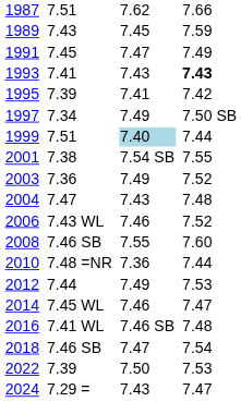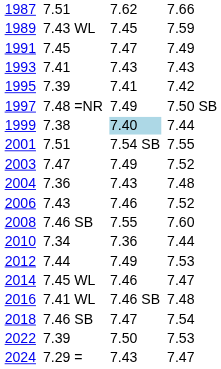 <table>
 <tr valign="top">
 <td><a href='#'>1987</a><br></td>
 <td></td>
 <td>7.51 </td>
 <td></td>
 <td>7.62</td>
 <td></td>
 <td>7.66</td>
 </tr>
 <tr valign="top">
 <td><a href='#'>1989</a><br></td>
 <td></td>
-<td>7.43 </td>
+<td>7.43 WL</td>
 <td></td>
 <td>7.45</td>
 <td></td>
 <td>7.59</td>
 </tr>
 <tr valign="top">
 <td><a href='#'>1991</a><br></td>
 <td></td>
 <td>7.45</td>
 <td></td>
 <td>7.47</td>
 <td></td>
 <td>7.49</td>
 </tr>
 <tr valign="top">
 <td><a href='#'>1993</a><br></td>
 <td></td>
 <td>7.41 </td>
 <td></td>
 <td>7.43</td>
 <td></td>
-<td><strong>7.43 </strong></td>
+<td>7.43 </td>
 </tr>
 <tr valign="top">
 <td><a href='#'>1995</a><br></td>
 <td></td>
 <td>7.39 </td>
 <td></td>
 <td>7.41 </td>
 <td></td>
 <td>7.42 </td>
 </tr>
 <tr valign="top">
 <td><a href='#'>1997</a><br></td>
 <td></td>
-<td>7.34 </td>
+<td>7.48 =NR</td>
 <td></td>
 <td>7.49</td>
 <td></td>
 <td>7.50 SB</td>
 </tr>
 <tr valign="top">
 <td><a href='#'>1999</a><br></td>
 <td></td>
-<td>7.51</td>
+<td>7.38  </td>
 <td></td>
 <td style="background: lightblue;">7.40</td>
 <td></td>
 <td>7.44</td>
 </tr>
 <tr valign="top">
 <td><a href='#'>2001</a><br></td>
 <td></td>
-<td>7.38  </td>
+<td>7.51</td>
 <td></td>
 <td>7.54  SB</td>
 <td></td>
 <td>7.55</td>
 </tr>
 <tr valign="top">
 <td><a href='#'>2003</a><br></td>
 <td></td>
-<td>7.36 </td>
+<td>7.47</td>
 <td></td>
 <td>7.49</td>
 <td></td>
 <td>7.52</td>
 </tr>
 <tr valign="top">
 <td><a href='#'>2004</a><br></td>
 <td></td>
-<td>7.47</td>
+<td>7.36 </td>
 <td></td>
 <td>7.43 </td>
 <td></td>
 <td>7.48 </td>
 </tr>
 <tr valign="top">
 <td><a href='#'>2006</a><br></td>
 <td></td>
-<td>7.43 WL</td>
+<td>7.43 </td>
 <td></td>
 <td>7.46 </td>
 <td></td>
 <td>7.52</td>
 </tr>
 <tr valign="top">
 <td><a href='#'>2008</a><br></td>
 <td></td>
 <td>7.46 SB</td>
 <td></td>
 <td>7.55</td>
 <td></td>
 <td>7.60</td>
 </tr>
 <tr valign="top">
 <td><a href='#'>2010</a><br></td>
 <td></td>
-<td>7.48 =NR</td>
+<td>7.34 </td>
 <td></td>
 <td>7.36 </td>
 <td></td>
 <td>7.44 </td>
 </tr>
 <tr valign="top">
 <td><a href='#'>2012</a><br></td>
 <td></td>
 <td>7.44</td>
 <td></td>
 <td>7.49</td>
 <td></td>
 <td>7.53 </td>
 </tr>
 <tr valign="top">
 <td><a href='#'>2014</a><br></td>
 <td></td>
 <td>7.45 WL</td>
 <td></td>
 <td>7.46</td>
 <td></td>
 <td>7.47 </td>
 </tr>
 <tr valign="top">
 <td><a href='#'>2016</a><br></td>
 <td></td>
 <td>7.41 WL</td>
 <td></td>
 <td>7.46 SB</td>
 <td></td>
 <td>7.48</td>
 </tr>
 <tr valign="top">
 <td><a href='#'>2018</a><br></td>
 <td></td>
 <td>7.46 SB</td>
 <td></td>
 <td>7.47</td>
 <td></td>
 <td>7.54</td>
 </tr>
 <tr valign="top">
 <td><a href='#'>2022</a><br></td>
 <td></td>
 <td>7.39</td>
 <td></td>
 <td>7.50</td>
 <td></td>
 <td>7.53</td>
 </tr>
 <tr valign="top">
 <td><a href='#'>2024</a><br></td>
 <td></td>
 <td>7.29 =</td>
 <td></td>
 <td>7.43 </td>
 <td></td>
 <td>7.47</td>
 </tr>
 </table>
